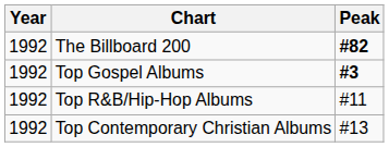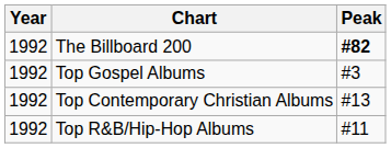 <table class="wikitable" border="1">
 <tr>
 <th>Year</th>
 <th>Chart</th>
 <th>Peak</th>
 </tr>
 <tr>
 <td>1992</td>
 <td>The Billboard 200</td>
 <td><strong>#82</strong></td>
 </tr>
 <tr>
 <td>1992</td>
 <td>Top Gospel Albums</td>
-<td><strong>#3</strong></td>
+<td>#3</td>
+</tr>
+<tr>
+<td>1992</td>
+<td>Top Contemporary Christian Albums</td>
+<td>#13</td>
 </tr>
 <tr>
 <td>1992</td>
 <td>Top R&B/Hip-Hop Albums</td>
 <td>#11</td>
 </tr>
-<tr>
-<td>1992</td>
-<td>Top Contemporary Christian Albums</td>
-<td>#13</td>
-</tr>
 </table>
